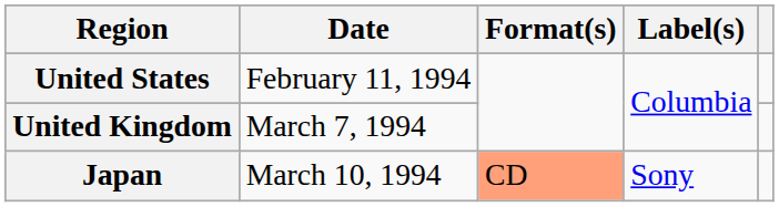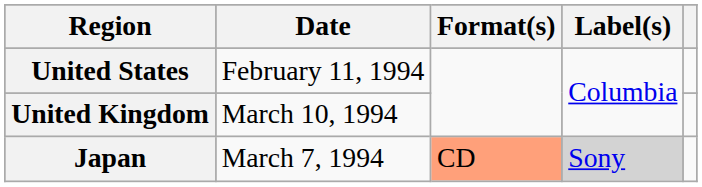 <table class="wikitable plainrowheaders">
 <tr>
 <th scope="col">Region</th>
 <th scope="col">Date</th>
 <th scope="col">Format(s)</th>
 <th scope="col">Label(s)</th>
 <th scope="col"></th>
 </tr>
 <tr>
 <th scope="row">United States</th>
 <td>February 11, 1994</td>
 <td rowspan="2"></td>
 <td rowspan="2"><a href='#'>Columbia</a></td>
 <td></td>
 </tr>
 <tr>
 <th scope="row">United Kingdom</th>
-<td>March 7, 1994</td>
+<td>March 10, 1994</td>
 <td></td>
 </tr>
 <tr>
 <th scope="row">Japan</th>
-<td>March 10, 1994</td>
+<td>March 7, 1994</td>
 <td style="background: lightsalmon;">CD</td>
-<td><a href='#'>Sony</a></td>
+<td style="background: lightgrey;"><a href='#'>Sony</a></td>
 <td></td>
 </tr>
 </table>
